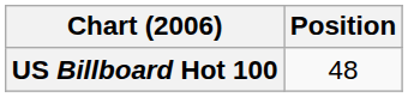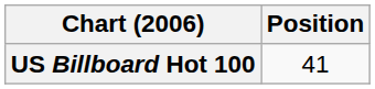 <table class="wikitable plainrowheaders" style="text-align:center">
 <tr>
 <th>Chart (2006)</th>
 <th>Position</th>
 </tr>
 <tr>
 <th scope="row">US <em>Billboard</em> Hot 100</th>
-<td>48</td>
+<td>41</td>
 </tr>
 </table>
